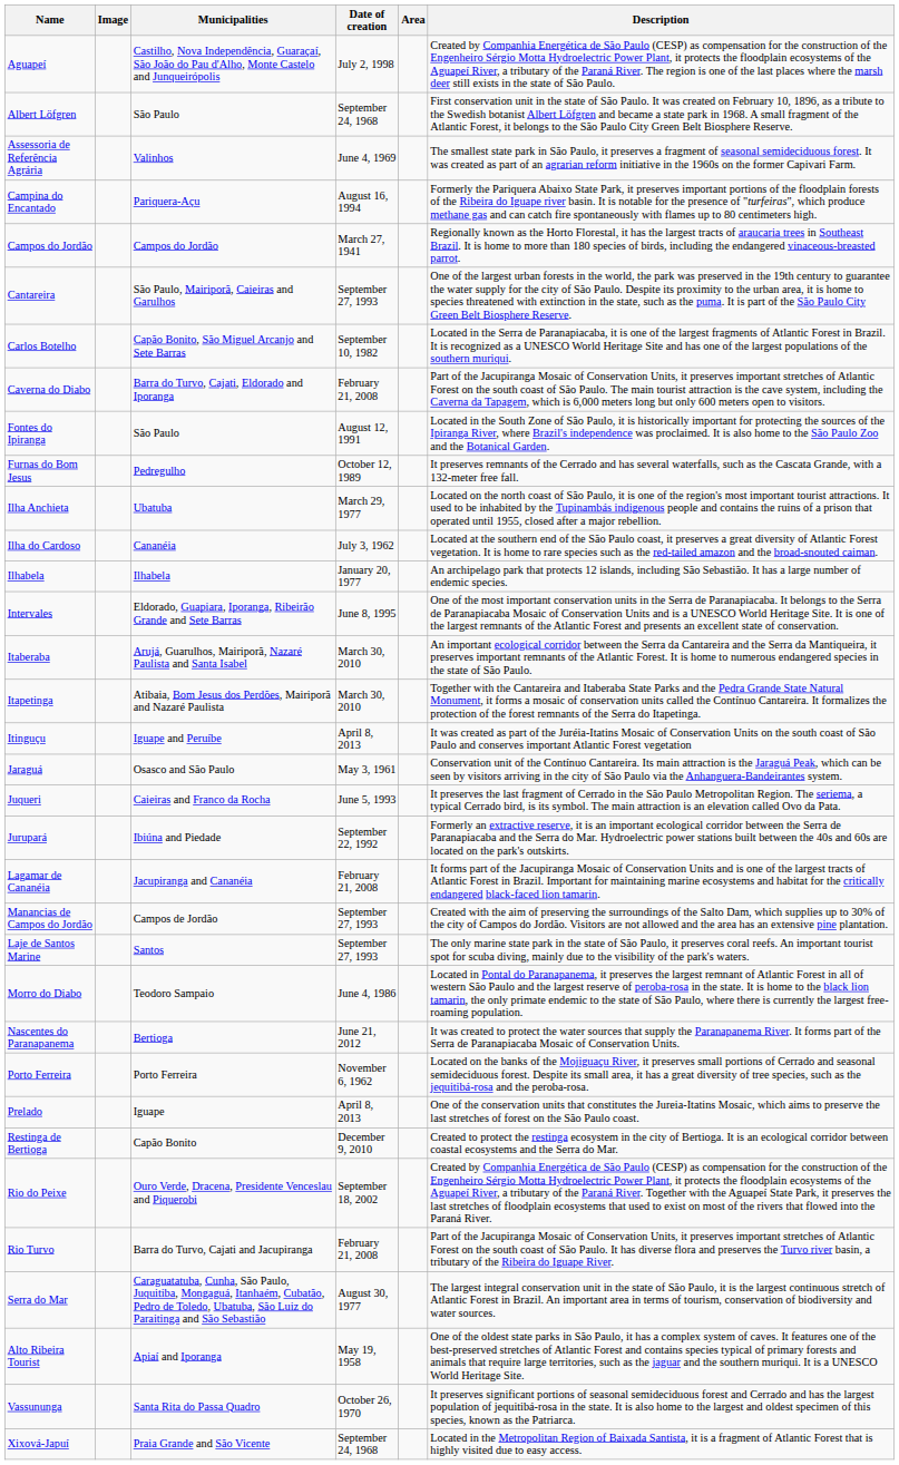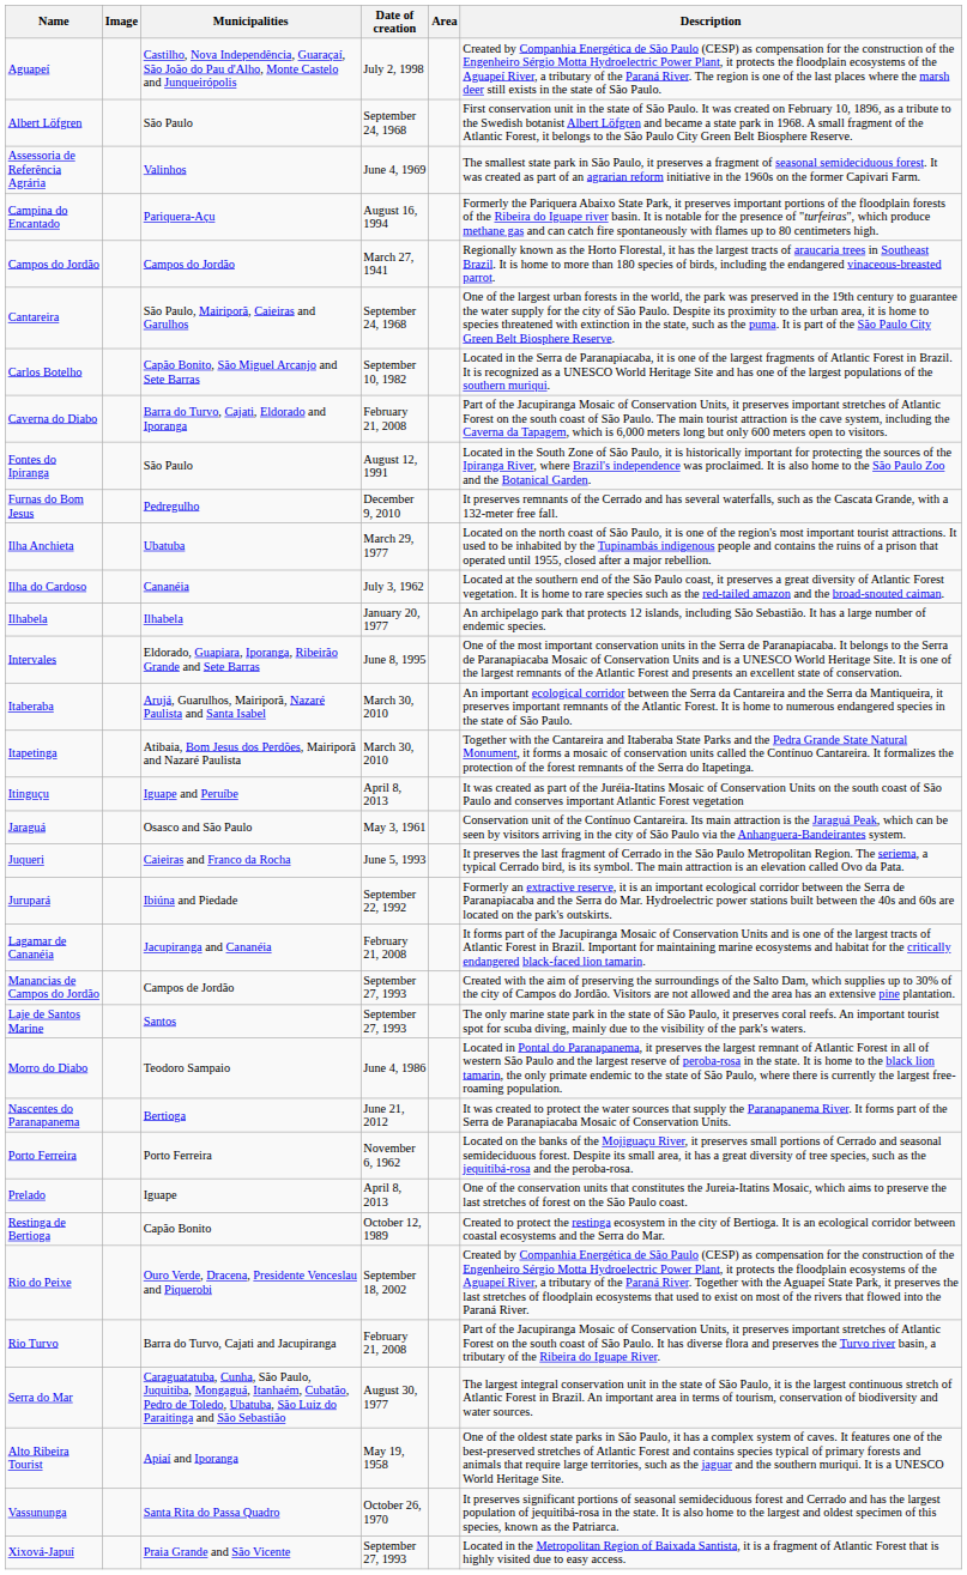 <table class="wikitable sortable">
 <tr>
 <th>Name</th>
 <th>Image</th>
 <th>Municipalities</th>
 <th>Date of creation</th>
 <th>Area</th>
 <th>Description</th>
 </tr>
 <tr>
 <td><a href='#'>Aguapeí</a></td>
 <td></td>
 <td><a href='#'>Castilho</a>, <a href='#'>Nova Independência</a>, <a href='#'>Guaraçaí</a>, <a href='#'>São João do Pau d'Alho</a>, <a href='#'>Monte Castelo</a> and <a href='#'>Junqueirópolis</a></td>
 <td>July 2, 1998</td>
 <td></td>
 <td>Created by <a href='#'>Companhia Energética de São Paulo</a> (CESP) as compensation for the construction of the <a href='#'>Engenheiro Sérgio Motta Hydroelectric Power Plant</a>, it protects the floodplain ecosystems of the <a href='#'>Aguapeí River</a>, a tributary of the <a href='#'>Paraná River</a>. The region is one of the last places where the <a href='#'>marsh deer</a> still exists in the state of São Paulo.</td>
 </tr>
 <tr>
 <td><a href='#'>Albert Löfgren</a></td>
 <td></td>
 <td>São Paulo</td>
 <td>September 24, 1968</td>
 <td></td>
 <td>First conservation unit in the state of São Paulo. It was created on February 10, 1896, as a tribute to the Swedish botanist <a href='#'>Albert Löfgren</a> and became a state park in 1968. A small fragment of the Atlantic Forest, it belongs to the São Paulo City Green Belt Biosphere Reserve.</td>
 </tr>
 <tr>
 <td><a href='#'>Assessoria de Referência Agrária</a></td>
 <td></td>
 <td><a href='#'>Valinhos</a></td>
 <td>June 4, 1969</td>
 <td></td>
 <td>The smallest state park in São Paulo, it preserves a fragment of <a href='#'>seasonal semideciduous forest</a>. It was created as part of an <a href='#'>agrarian reform</a> initiative in the 1960s on the former Capivari Farm.</td>
 </tr>
 <tr>
 <td><a href='#'>Campina do Encantado</a></td>
 <td></td>
 <td><a href='#'>Pariquera-Açu</a></td>
 <td>August 16, 1994</td>
 <td></td>
 <td>Formerly the Pariquera Abaixo State Park, it preserves important portions of the floodplain forests of the <a href='#'>Ribeira do Iguape river</a> basin. It is notable for the presence of "<em>turfeiras</em>", which produce <a href='#'>methane gas</a> and can catch fire spontaneously with flames up to 80 centimeters high.</td>
 </tr>
 <tr>
 <td><a href='#'>Campos do Jordão</a></td>
 <td></td>
 <td><a href='#'>Campos do Jordão</a></td>
 <td>March 27, 1941</td>
 <td></td>
 <td>Regionally known as the Horto Florestal, it has the largest tracts of <a href='#'>araucaria trees</a> in <a href='#'>Southeast Brazil</a>. It is home to more than 180 species of birds, including the endangered <a href='#'>vinaceous-breasted parrot</a>.</td>
 </tr>
 <tr>
 <td><a href='#'>Cantareira</a></td>
 <td></td>
 <td>São Paulo, <a href='#'>Mairiporã</a>, <a href='#'>Caieiras</a> and <a href='#'>Garulhos</a></td>
-<td>September 27, 1993</td>
+<td>September 24, 1968</td>
 <td></td>
 <td>One of the largest urban forests in the world, the park was preserved in the 19th century to guarantee the water supply for the city of São Paulo. Despite its proximity to the urban area, it is home to species threatened with extinction in the state, such as the <a href='#'>puma</a>. It is part of the <a href='#'>São Paulo City Green Belt Biosphere Reserve</a>.</td>
 </tr>
 <tr>
 <td><a href='#'>Carlos Botelho</a></td>
 <td></td>
 <td><a href='#'>Capão Bonito</a>, <a href='#'>São Miguel Arcanjo</a> and <a href='#'>Sete Barras</a></td>
 <td>September 10, 1982</td>
 <td></td>
 <td>Located in the Serra de Paranapiacaba, it is one of the largest fragments of Atlantic Forest in Brazil. It is recognized as a UNESCO World Heritage Site and has one of the largest populations of the <a href='#'>southern muriqui</a>.</td>
 </tr>
 <tr>
 <td><a href='#'>Caverna do Diabo</a></td>
 <td></td>
 <td><a href='#'>Barra do Turvo</a>, <a href='#'>Cajati</a>, <a href='#'>Eldorado</a> and <a href='#'>Iporanga</a></td>
 <td>February 21, 2008</td>
 <td></td>
 <td>Part of the Jacupiranga Mosaic of Conservation Units, it preserves important stretches of Atlantic Forest on the south coast of São Paulo. The main tourist attraction is the cave system, including the <a href='#'>Caverna da Tapagem</a>, which is 6,000 meters long but only 600 meters open to visitors.</td>
 </tr>
 <tr>
 <td><a href='#'>Fontes do Ipiranga</a></td>
 <td></td>
 <td>São Paulo</td>
 <td>August 12, 1991</td>
 <td></td>
 <td>Located in the South Zone of São Paulo, it is historically important for protecting the sources of the <a href='#'>Ipiranga River</a>, where <a href='#'>Brazil's independence</a> was proclaimed. It is also home to the <a href='#'>São Paulo Zoo</a> and the <a href='#'>Botanical Garden</a>.</td>
 </tr>
 <tr>
 <td><a href='#'>Furnas do Bom Jesus</a></td>
 <td></td>
 <td><a href='#'>Pedregulho</a></td>
-<td>October 12, 1989</td>
+<td>December 9, 2010</td>
 <td></td>
 <td>It preserves remnants of the Cerrado and has several waterfalls, such as the Cascata Grande, with a 132-meter free fall.</td>
 </tr>
 <tr>
 <td><a href='#'>Ilha Anchieta</a></td>
 <td></td>
 <td><a href='#'>Ubatuba</a></td>
 <td>March 29, 1977</td>
 <td></td>
 <td>Located on the north coast of São Paulo, it is one of the region's most important tourist attractions. It used to be inhabited by the <a href='#'>Tupinambás indigenous</a> people and contains the ruins of a prison that operated until 1955, closed after a major rebellion.</td>
 </tr>
 <tr>
 <td><a href='#'>Ilha do Cardoso</a></td>
 <td></td>
 <td><a href='#'>Cananéia</a></td>
 <td>July 3, 1962</td>
 <td></td>
 <td>Located at the southern end of the São Paulo coast, it preserves a great diversity of Atlantic Forest vegetation. It is home to rare species such as the <a href='#'>red-tailed amazon</a> and the <a href='#'>broad-snouted caiman</a>.</td>
 </tr>
 <tr>
 <td><a href='#'>Ilhabela</a></td>
 <td></td>
 <td><a href='#'>Ilhabela</a></td>
 <td>January 20, 1977</td>
 <td></td>
 <td>An archipelago park that protects 12 islands, including São Sebastião. It has a large number of endemic species.</td>
 </tr>
 <tr>
 <td><a href='#'>Intervales</a></td>
 <td></td>
 <td>Eldorado, <a href='#'>Guapiara</a>, <a href='#'>Iporanga</a>, <a href='#'>Ribeirão Grande</a> and <a href='#'>Sete Barras</a></td>
 <td>June 8, 1995</td>
 <td></td>
 <td>One of the most important conservation units in the Serra de Paranapiacaba. It belongs to the Serra de Paranapiacaba Mosaic of Conservation Units and is a UNESCO World Heritage Site. It is one of the largest remnants of the Atlantic Forest and presents an excellent state of conservation.</td>
 </tr>
 <tr>
 <td><a href='#'>Itaberaba</a></td>
 <td></td>
 <td><a href='#'>Arujá</a>, Guarulhos, Mairiporã, <a href='#'>Nazaré Paulista</a> and <a href='#'>Santa Isabel</a></td>
 <td>March 30, 2010</td>
 <td></td>
 <td>An important <a href='#'>ecological corridor</a> between the Serra da Cantareira and the Serra da Mantiqueira, it preserves important remnants of the Atlantic Forest. It is home to numerous endangered species in the state of São Paulo.</td>
 </tr>
 <tr>
 <td><a href='#'>Itapetinga</a></td>
 <td></td>
 <td>Atibaia, <a href='#'>Bom Jesus dos Perdões</a>, Mairiporã and Nazaré Paulista</td>
 <td>March 30, 2010</td>
 <td></td>
 <td>Together with the Cantareira and Itaberaba State Parks and the <a href='#'>Pedra Grande State Natural Monument</a>, it forms a mosaic of conservation units called the Contínuo Cantareira. It formalizes the protection of the forest remnants of the Serra do Itapetinga.</td>
 </tr>
 <tr>
 <td><a href='#'>Itinguçu</a></td>
 <td></td>
 <td><a href='#'>Iguape</a> and <a href='#'>Peruíbe</a></td>
 <td>April 8, 2013</td>
 <td></td>
 <td>It was created as part of the Juréia-Itatins Mosaic of Conservation Units on the south coast of São Paulo and conserves important Atlantic Forest vegetation</td>
 </tr>
 <tr>
 <td><a href='#'>Jaraguá</a></td>
 <td></td>
 <td>Osasco and São Paulo</td>
 <td>May 3, 1961</td>
 <td></td>
 <td>Conservation unit of the Contínuo Cantareira. Its main attraction is the <a href='#'>Jaraguá Peak</a>, which can be seen by visitors arriving in the city of São Paulo via the <a href='#'>Anhanguera-Bandeirantes</a> system.</td>
 </tr>
 <tr>
 <td><a href='#'>Juqueri</a></td>
 <td></td>
 <td><a href='#'>Caieiras</a> and <a href='#'>Franco da Rocha</a></td>
 <td>June 5, 1993</td>
 <td></td>
 <td>It preserves the last fragment of Cerrado in the São Paulo Metropolitan Region. The <a href='#'>seriema</a>, a typical Cerrado bird, is its symbol. The main attraction is an elevation called Ovo da Pata.</td>
 </tr>
 <tr>
 <td><a href='#'>Jurupará</a></td>
 <td></td>
 <td><a href='#'>Ibiúna</a> and Piedade</td>
 <td>September 22, 1992</td>
 <td></td>
 <td>Formerly an <a href='#'>extractive reserve</a>, it is an important ecological corridor between the Serra de Paranapiacaba and the Serra do Mar. Hydroelectric power stations built between the 40s and 60s are located on the park's outskirts.</td>
 </tr>
 <tr>
 <td><a href='#'>Lagamar de Cananéia</a></td>
 <td></td>
 <td><a href='#'>Jacupiranga</a> and <a href='#'>Cananéia</a></td>
 <td>February 21, 2008</td>
 <td></td>
 <td>It forms part of the Jacupiranga Mosaic of Conservation Units and is one of the largest tracts of Atlantic Forest in Brazil. Important for maintaining marine ecosystems and habitat for the <a href='#'>critically endangered</a> <a href='#'>black-faced lion tamarin</a>.</td>
 </tr>
 <tr>
 <td><a href='#'>Manancias de Campos do Jordão</a></td>
 <td></td>
 <td>Campos de Jordão</td>
 <td>September 27, 1993</td>
 <td></td>
 <td>Created with the aim of preserving the surroundings of the Salto Dam, which supplies up to 30% of the city of Campos do Jordão. Visitors are not allowed and the area has an extensive <a href='#'>pine</a> plantation.</td>
 </tr>
 <tr>
 <td><a href='#'>Laje de Santos Marine</a></td>
 <td></td>
 <td><a href='#'>Santos</a></td>
 <td>September 27, 1993</td>
 <td></td>
 <td>The only marine state park in the state of São Paulo, it preserves coral reefs. An important tourist spot for scuba diving, mainly due to the visibility of the park's waters.</td>
 </tr>
 <tr>
 <td><a href='#'>Morro do Diabo</a></td>
 <td></td>
 <td>Teodoro Sampaio</td>
 <td>June 4, 1986</td>
 <td></td>
 <td>Located in <a href='#'>Pontal do Paranapanema</a>, it preserves the largest remnant of Atlantic Forest in all of western São Paulo and the largest reserve of <a href='#'>peroba-rosa</a> in the state. It is home to the <a href='#'>black lion tamarin</a>, the only primate endemic to the state of São Paulo, where there is currently the largest free-roaming population.</td>
 </tr>
 <tr>
 <td><a href='#'>Nascentes do Paranapanema</a></td>
 <td></td>
 <td><a href='#'>Bertioga</a></td>
 <td>June 21, 2012</td>
 <td></td>
 <td>It was created to protect the water sources that supply the <a href='#'>Paranapanema River</a>. It forms part of the Serra de Paranapiacaba Mosaic of Conservation Units.</td>
 </tr>
 <tr>
 <td><a href='#'>Porto Ferreira</a></td>
 <td></td>
 <td>Porto Ferreira</td>
 <td>November 6, 1962</td>
 <td></td>
 <td>Located on the banks of the <a href='#'>Mojiguaçu River</a>, it preserves small portions of Cerrado and seasonal semideciduous forest. Despite its small area, it has a great diversity of tree species, such as the <a href='#'>jequitibá-rosa</a> and the peroba-rosa.</td>
 </tr>
 <tr>
 <td><a href='#'>Prelado</a></td>
 <td></td>
 <td>Iguape</td>
 <td>April 8, 2013</td>
 <td></td>
 <td>One of the conservation units that constitutes the Jureia-Itatins Mosaic, which aims to preserve the last stretches of forest on the São Paulo coast.</td>
 </tr>
 <tr>
 <td><a href='#'>Restinga de Bertioga</a></td>
 <td></td>
 <td>Capão Bonito</td>
-<td>December 9, 2010</td>
+<td>October 12, 1989</td>
 <td></td>
 <td>Created to protect the <a href='#'>restinga</a> ecosystem in the city of Bertioga. It is an ecological corridor between coastal ecosystems and the Serra do Mar.</td>
 </tr>
 <tr>
 <td><a href='#'>Rio do Peixe</a></td>
 <td></td>
 <td><a href='#'>Ouro Verde</a>, <a href='#'>Dracena</a>, <a href='#'>Presidente Venceslau</a> and <a href='#'>Piquerobi</a></td>
 <td>September 18, 2002</td>
 <td></td>
 <td>Created by <a href='#'>Companhia Energética de São Paulo</a> (CESP) as compensation for the construction of the <a href='#'>Engenheiro Sérgio Motta Hydroelectric Power Plant</a>, it protects the floodplain ecosystems of the <a href='#'>Aguapeí River</a>, a tributary of the <a href='#'>Paraná River</a>. Together with the Aguapeí State Park, it preserves the last stretches of floodplain ecosystems that used to exist on most of the rivers that flowed into the Paraná River.</td>
 </tr>
 <tr>
 <td><a href='#'>Rio Turvo</a></td>
 <td></td>
 <td>Barra do Turvo, Cajati and Jacupiranga</td>
 <td>February 21, 2008</td>
 <td></td>
 <td>Part of the Jacupiranga Mosaic of Conservation Units, it preserves important stretches of Atlantic Forest on the south coast of São Paulo. It has diverse flora and preserves the <a href='#'>Turvo river</a> basin, a tributary of the <a href='#'>Ribeira do Iguape River</a>.</td>
 </tr>
 <tr>
 <td><a href='#'>Serra do Mar</a></td>
 <td></td>
 <td><a href='#'>Caraguatatuba</a>, <a href='#'>Cunha</a>, São Paulo, <a href='#'>Juquitiba</a>, <a href='#'>Mongaguá</a>, <a href='#'>Itanhaém</a>, <a href='#'>Cubatão</a>, <a href='#'>Pedro de Toledo</a>, <a href='#'>Ubatuba</a>, <a href='#'>São Luiz do Paraitinga</a> and <a href='#'>São Sebastião</a></td>
 <td>August 30, 1977</td>
 <td></td>
 <td>The largest integral conservation unit in the state of São Paulo, it is the largest continuous stretch of Atlantic Forest in Brazil. An important area in terms of tourism, conservation of biodiversity and water sources.</td>
 </tr>
 <tr>
 <td><a href='#'>Alto Ribeira Tourist</a></td>
 <td></td>
 <td><a href='#'>Apiaí</a> and <a href='#'>Iporanga</a></td>
 <td>May 19, 1958</td>
 <td></td>
 <td>One of the oldest state parks in São Paulo, it has a complex system of caves. It features one of the best-preserved stretches of Atlantic Forest and contains species typical of primary forests and animals that require large territories, such as the <a href='#'>jaguar</a> and the southern muriqui. It is a UNESCO World Heritage Site.</td>
 </tr>
 <tr>
 <td><a href='#'>Vassununga</a></td>
 <td></td>
 <td><a href='#'>Santa Rita do Passa Quadro</a></td>
 <td>October 26, 1970</td>
 <td></td>
 <td>It preserves significant portions of seasonal semideciduous forest and Cerrado and has the largest population of jequitibá-rosa in the state. It is also home to the largest and oldest specimen of this species, known as the Patriarca.</td>
 </tr>
 <tr>
 <td><a href='#'>Xixová-Japuí</a></td>
 <td></td>
 <td><a href='#'>Praia Grande</a> and <a href='#'>São Vicente</a></td>
-<td>September 24, 1968</td>
+<td>September 27, 1993</td>
 <td></td>
 <td>Located in the <a href='#'>Metropolitan Region of Baixada Santista</a>, it is a fragment of Atlantic Forest that is highly visited due to easy access.</td>
 </tr>
 </table>
